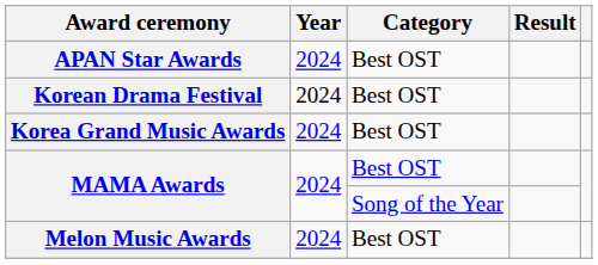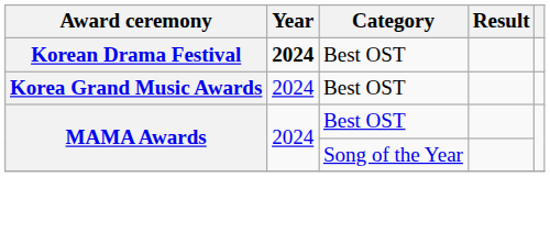 <table class="wikitable plainrowheaders sortable" style="text-align:center">
 <tr>
 <th scope="col">Award ceremony</th>
 <th scope="col">Year</th>
 <th scope="col">Category </th>
 <th scope="col">Result</th>
 <th scope="col" class="unsortable"></th>
 </tr>
 <tr>
-<th scope="row"><a href='#'>APAN Star Awards</a></th>
-<td><a href='#'>2024</a></td>
-<td style="text-align:left">Best OST</td>
-<td></td>
-<td style="text-align:center"></td>
-</tr>
-<tr>
 <th scope="row"><a href='#'>Korean Drama Festival</a></th>
-<td>2024</td>
+<td><strong>2024</strong></td>
 <td style="text-align:left">Best OST</td>
 <td></td>
 <td style="text-align:center"></td>
 </tr>
 <tr>
 <th scope="row"><a href='#'>Korea Grand Music Awards</a></th>
 <td><a href='#'>2024</a></td>
 <td style="text-align:left">Best OST</td>
 <td></td>
 <td style="text-align:center"></td>
 </tr>
 <tr>
 <th rowspan="2" scope="row"><a href='#'>MAMA Awards</a></th>
 <td rowspan="2"><a href='#'>2024</a></td>
 <td style="text-align:left"><a href='#'>Best OST</a></td>
 <td></td>
 <td style="text-align:center" rowspan="2"></td>
 </tr>
 <tr>
 <td style="text-align:left"><a href='#'>Song of the Year</a></td>
 <td></td>
 </tr>
 <tr>
-<th scope="row"><a href='#'>Melon Music Awards</a></th>
-<td><a href='#'>2024</a></td>
-<td style="text-align:left">Best OST</td>
-<td></td>
-<td style="text-align:center"></td>
-</tr>
-<tr>
 </tr>
 </table>
